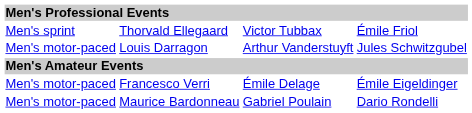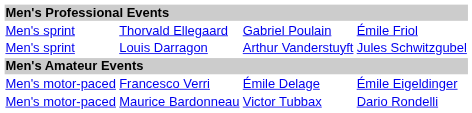 <table>
 <tr bgcolor="#cccccc">
 <td colspan=7><strong>Men's Professional Events</strong></td>
 </tr>
 <tr>
 <td><a href='#'>Men's sprint</a> <br></td>
 <td><a href='#'>Thorvald Ellegaard</a><br></td>
-<td><a href='#'>Victor Tubbax</a><br></td>
+<td><a href='#'>Gabriel Poulain</a><br></td>
 <td><a href='#'>Émile Friol</a><br></td>
 </tr>
 <tr>
-<td><a href='#'>Men's motor-paced</a><br></td>
+<td><a href='#'>Men's sprint</a> <br></td>
 <td><a href='#'>Louis Darragon</a><br></td>
 <td><a href='#'>Arthur Vanderstuyft</a><br></td>
 <td><a href='#'>Jules Schwitzgubel</a><br></td>
 </tr>
 <tr bgcolor="#cccccc">
 <td colspan=7><strong>Men's Amateur Events</strong></td>
 </tr>
 <tr>
 <td><a href='#'>Men's motor-paced</a><br></td>
 <td><a href='#'>Francesco Verri</a><br></td>
 <td><a href='#'>Émile Delage</a> <br></td>
 <td><a href='#'>Émile Eigeldinger</a><br></td>
 </tr>
 <tr>
 <td><a href='#'>Men's motor-paced</a><br></td>
 <td><a href='#'>Maurice Bardonneau</a><br></td>
-<td><a href='#'>Gabriel Poulain</a><br></td>
+<td><a href='#'>Victor Tubbax</a><br></td>
 <td><a href='#'>Dario Rondelli</a> <br></td>
 </tr>
 </table>
